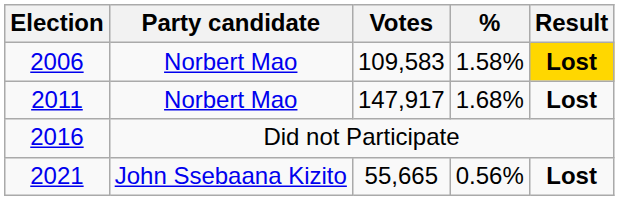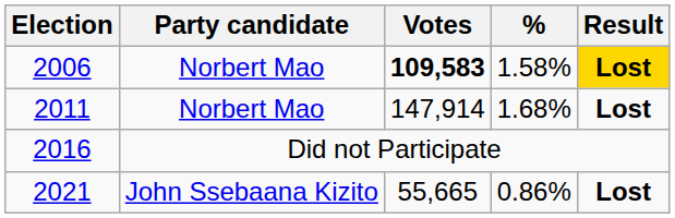 <table class="wikitable" style="text-align:center">
 <tr>
 <th>Election</th>
 <th>Party candidate</th>
 <th>Votes</th>
 <th><strong>%</strong></th>
 <th>Result</th>
 </tr>
 <tr>
 <td><a href='#'>2006</a></td>
 <td><a href='#'>Norbert Mao</a></td>
-<td>109,583</td>
+<td><strong>109,583</strong></td>
 <td>1.58%</td>
 <td style="background: gold;"><strong>Lost</strong> </td>
 </tr>
 <tr>
 <td><a href='#'>2011</a></td>
 <td><a href='#'>Norbert Mao</a></td>
-<td>147,917</td>
+<td>147,914</td>
 <td>1.68%</td>
 <td><strong>Lost</strong> </td>
 </tr>
 <tr>
 <td><a href='#'>2016</a></td>
 <td colspan="4">Did not Participate</td>
 </tr>
 <tr>
 <td><a href='#'>2021</a></td>
 <td><a href='#'>John Ssebaana Kizito</a></td>
 <td>55,665</td>
-<td>0.56%</td>
+<td>0.86%</td>
 <td><strong>Lost</strong> </td>
 </tr>
 </table>
